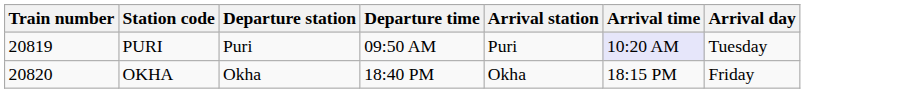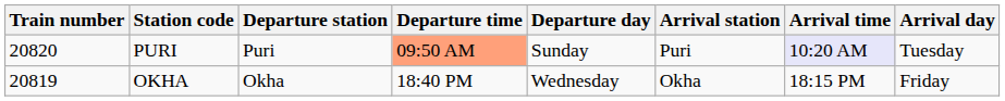 <table class="wikitable">
 <tr>
 <th>Train number</th>
 <th>Station code</th>
 <th>Departure station</th>
 <th>Departure time</th>
+<th>Departure day</th>
 <th>Arrival station</th>
 <th>Arrival time</th>
 <th>Arrival day</th>
 </tr>
 <tr>
-<td>20819</td>
+<td>20820</td>
 <td>PURI</td>
 <td>Puri</td>
-<td>09:50 AM</td>
+<td style="background: lightsalmon;">09:50 AM</td>
+<td>Sunday</td>
 <td>Puri</td>
 <td style="background: lavender;">10:20 AM</td>
 <td>Tuesday</td>
 </tr>
 <tr>
-<td>20820</td>
+<td>20819</td>
 <td>OKHA</td>
 <td>Okha</td>
 <td>18:40 PM</td>
+<td>Wednesday</td>
 <td>Okha</td>
 <td>18:15 PM</td>
 <td>Friday</td>
 </tr>
 </table>
